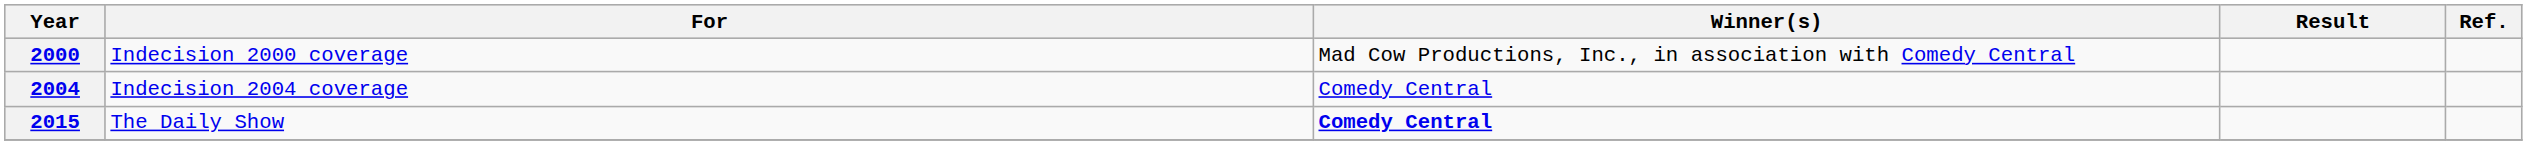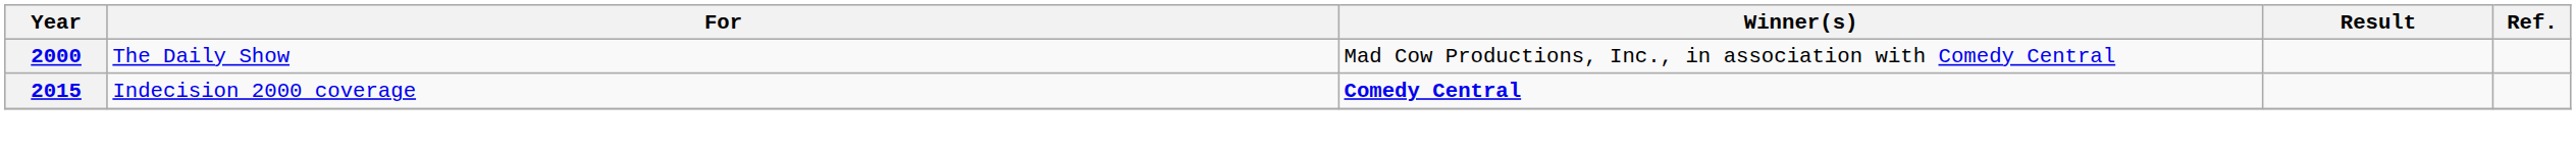 <table class="wikitable plainrowheaders" width=100%>
 <tr>
 <th scope="col" width="4%">Year</th>
 <th scope="col" width="48%">For</th>
 <th scope="col" width="36%">Winner(s)</th>
 <th scope="col" width="9%">Result</th>
 <th scope="col" width="3%">Ref.</th>
 </tr>
 <tr>
 <th scope="row"><a href='#'>2000</a></th>
-<td><a href='#'>Indecision 2000 coverage</a></td>
+<td><a href='#'>The Daily Show</a></td>
 <td>Mad Cow Productions, Inc., in association with <a href='#'>Comedy Central</a></td>
 <td></td>
 <td></td>
 </tr>
 <tr>
-<th scope="row"><a href='#'>2004</a></th>
-<td><a href='#'>Indecision 2004 coverage</a></td>
-<td><a href='#'>Comedy Central</a></td>
-<td></td>
-<td></td>
-</tr>
-<tr>
 <th scope="row"><a href='#'>2015</a></th>
-<td><a href='#'>The Daily Show</a></td>
+<td><a href='#'>Indecision 2000 coverage</a></td>
 <td><strong><a href='#'>Comedy Central</a></strong></td>
 <td></td>
 <td></td>
 </tr>
 <tr>
 </tr>
 </table>
